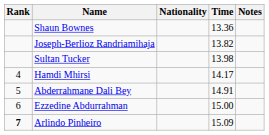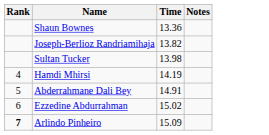 <table class="wikitable sortable" style="text-align:center">
 <tr>
 <th>Rank</th>
 <th>Name</th>
-<th>Nationality</th>
 <th>Time</th>
 <th>Notes</th>
 </tr>
 <tr>
 <td></td>
 <td align=left><a href='#'>Shaun Bownes</a></td>
-<td align=left></td>
 <td>13.36</td>
 <td></td>
 </tr>
 <tr>
 <td></td>
 <td align=left><a href='#'>Joseph-Berlioz Randriamihaja</a></td>
-<td align=left></td>
 <td>13.82</td>
 <td></td>
 </tr>
 <tr>
 <td></td>
 <td align=left><a href='#'>Sultan Tucker</a></td>
-<td align=left></td>
 <td>13.98</td>
 <td></td>
 </tr>
 <tr>
 <td>4</td>
 <td align=left><a href='#'>Hamdi Mhirsi</a></td>
-<td align=left></td>
-<td>14.17</td>
+<td>14.19</td>
 <td></td>
 </tr>
 <tr>
 <td>5</td>
 <td align=left><a href='#'>Abderrahmane Dali Bey</a></td>
-<td align=left></td>
 <td>14.91</td>
 <td></td>
 </tr>
 <tr>
 <td>6</td>
 <td align=left><a href='#'>Ezzedine Abdurrahman</a></td>
-<td align=left></td>
-<td>15.00</td>
+<td>15.02</td>
 <td></td>
 </tr>
 <tr>
 <td><strong>7</strong></td>
 <td align=left><a href='#'>Arlindo Pinheiro</a></td>
-<td align=left></td>
 <td>15.09</td>
 <td></td>
 </tr>
 </table>
